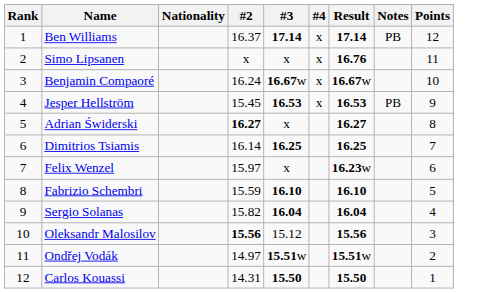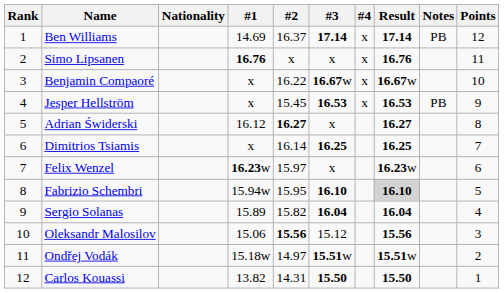 <table class="wikitable sortable" style="text-align:center; font-size:95%">
 <tr>
 <th>Rank</th>
 <th>Name</th>
 <th>Nationality</th>
+<th>#1</th>
 <th>#2</th>
 <th>#3</th>
 <th>#4</th>
 <th>Result</th>
 <th>Notes</th>
 <th>Points</th>
 </tr>
 <tr>
 <td>1</td>
 <td align=left><a href='#'>Ben Williams</a></td>
 <td align=left></td>
+<td>14.69</td>
 <td>16.37</td>
 <td><strong>17.14</strong></td>
 <td>x</td>
 <td><strong>17.14</strong></td>
 <td>PB</td>
 <td>12</td>
 </tr>
 <tr>
 <td>2</td>
 <td align=left><a href='#'>Simo Lipsanen</a></td>
 <td align=left></td>
+<td><strong>16.76</strong></td>
 <td>x</td>
 <td>x</td>
 <td>x</td>
 <td><strong>16.76</strong></td>
 <td></td>
 <td>11</td>
 </tr>
 <tr>
 <td>3</td>
 <td align=left><a href='#'>Benjamin Compaoré</a></td>
 <td align=left></td>
-<td>16.24</td>
+<td>x</td>
+<td>16.22</td>
 <td><strong>16.67</strong>w</td>
 <td>x</td>
 <td><strong>16.67</strong>w</td>
 <td></td>
 <td>10</td>
 </tr>
 <tr>
 <td>4</td>
 <td align=left><a href='#'>Jesper Hellström</a></td>
 <td align=left></td>
+<td>x</td>
 <td>15.45</td>
 <td><strong>16.53</strong></td>
 <td>x</td>
 <td><strong>16.53</strong></td>
 <td>PB</td>
 <td>9</td>
 </tr>
 <tr>
 <td>5</td>
 <td align=left><a href='#'>Adrian Świderski</a></td>
 <td align=left></td>
+<td>16.12</td>
 <td><strong>16.27</strong></td>
 <td>x</td>
 <td></td>
 <td><strong>16.27</strong></td>
 <td></td>
 <td>8</td>
 </tr>
 <tr>
 <td>6</td>
 <td align=left><a href='#'>Dimitrios Tsiamis</a></td>
 <td align=left></td>
+<td>x</td>
 <td>16.14</td>
 <td><strong>16.25</strong></td>
 <td></td>
 <td><strong>16.25</strong></td>
 <td></td>
 <td>7</td>
 </tr>
 <tr>
 <td>7</td>
 <td align=left><a href='#'>Felix Wenzel</a></td>
 <td align=left></td>
+<td><strong>16.23</strong>w</td>
 <td>15.97</td>
 <td>x</td>
 <td></td>
 <td><strong>16.23</strong>w</td>
 <td></td>
 <td>6</td>
 </tr>
 <tr>
 <td>8</td>
 <td align=left><a href='#'>Fabrizio Schembri</a></td>
 <td align=left></td>
-<td>15.59</td>
+<td>15.94w</td>
+<td>15.95</td>
 <td><strong>16.10</strong></td>
 <td></td>
-<td><strong>16.10</strong></td>
+<td style="background: lightgrey;"><strong>16.10</strong></td>
 <td></td>
 <td>5</td>
 </tr>
 <tr>
 <td>9</td>
 <td align=left><a href='#'>Sergio Solanas</a></td>
 <td align=left></td>
+<td>15.89</td>
 <td>15.82</td>
 <td><strong>16.04</strong></td>
 <td></td>
 <td><strong>16.04</strong></td>
 <td></td>
 <td>4</td>
 </tr>
 <tr>
 <td>10</td>
 <td align=left><a href='#'>Oleksandr Malosilov</a></td>
 <td align=left></td>
+<td>15.06</td>
 <td><strong>15.56</strong></td>
 <td>15.12</td>
 <td></td>
 <td><strong>15.56</strong></td>
 <td></td>
 <td>3</td>
 </tr>
 <tr>
 <td>11</td>
 <td align=left><a href='#'>Ondřej Vodák</a></td>
 <td align=left></td>
+<td>15.18w</td>
 <td>14.97</td>
 <td><strong>15.51</strong>w</td>
 <td></td>
 <td><strong>15.51</strong>w</td>
 <td></td>
 <td>2</td>
 </tr>
 <tr>
 <td>12</td>
 <td align=left><a href='#'>Carlos Kouassi</a></td>
 <td align=left></td>
+<td>13.82</td>
 <td>14.31</td>
 <td><strong>15.50</strong></td>
 <td></td>
 <td><strong>15.50</strong></td>
 <td></td>
 <td>1</td>
 </tr>
 </table>
